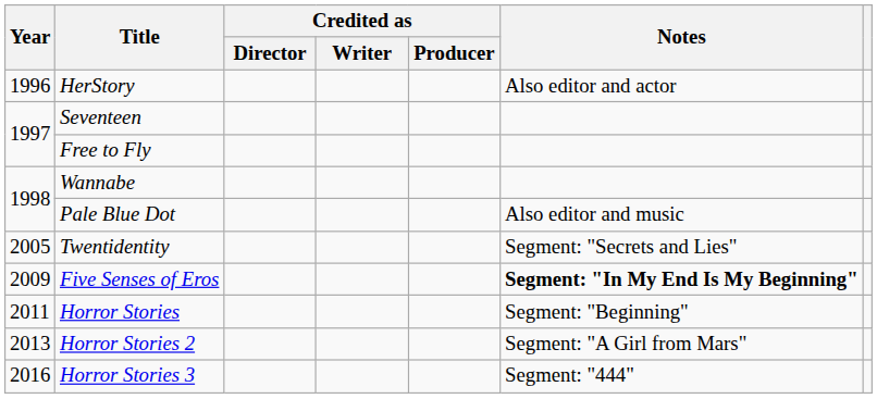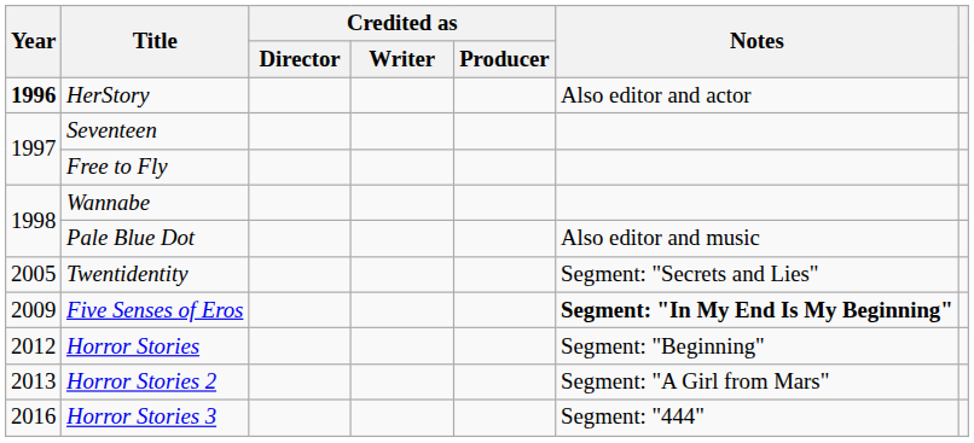 <table class="wikitable sortable">
 <tr>
 <th rowspan="2">Year</th>
 <th rowspan="2">Title</th>
 <th colspan="3">Credited as</th>
 <th rowspan="2" scope="col" class="unsortable">Notes</th>
 <th rowspan="2" scope="col" class="unsortable"></th>
 </tr>
 <tr>
 <th width="65">Director</th>
 <th width="65">Writer</th>
 <th width="65">Producer</th>
 </tr>
 <tr>
-<td>1996</td>
+<td><strong>1996</strong></td>
 <td><em>HerStory</em></td>
 <td></td>
 <td></td>
 <td></td>
 <td>Also editor and actor</td>
 <td></td>
 </tr>
 <tr>
 <td rowspan="2">1997</td>
 <td><em>Seventeen</em></td>
 <td></td>
 <td></td>
 <td></td>
 <td></td>
 <td></td>
 </tr>
 <tr>
 <td><em>Free to Fly</em></td>
 <td></td>
 <td></td>
 <td></td>
 <td></td>
 </tr>
 <tr>
 <td rowspan="2">1998</td>
 <td><em>Wannabe</em></td>
 <td></td>
 <td></td>
 <td></td>
 <td></td>
 <td></td>
 </tr>
 <tr>
 <td><em>Pale Blue Dot</em></td>
 <td></td>
 <td></td>
 <td></td>
 <td>Also editor and music</td>
 <td></td>
 </tr>
 <tr>
 <td>2005</td>
 <td><em>Twentidentity</em></td>
 <td></td>
 <td></td>
 <td></td>
 <td>Segment: "Secrets and Lies"</td>
 <td></td>
 </tr>
 <tr>
 <td>2009</td>
 <td><em><a href='#'>Five Senses of Eros</a></em></td>
 <td></td>
 <td></td>
 <td></td>
 <td><strong>Segment: "In My End Is My Beginning"</strong></td>
 <td></td>
 </tr>
 <tr>
-<td>2011</td>
+<td>2012</td>
 <td><em><a href='#'>Horror Stories</a></em></td>
 <td></td>
 <td></td>
 <td></td>
 <td>Segment: "Beginning"</td>
 <td></td>
 </tr>
 <tr>
 <td>2013</td>
 <td><em><a href='#'>Horror Stories 2</a></em></td>
 <td></td>
 <td></td>
 <td></td>
 <td>Segment: "A Girl from Mars"</td>
 <td></td>
 </tr>
 <tr>
 <td>2016</td>
 <td><em><a href='#'>Horror Stories 3</a></em></td>
 <td></td>
 <td></td>
 <td></td>
 <td>Segment: "444"</td>
 <td></td>
 </tr>
 </table>
